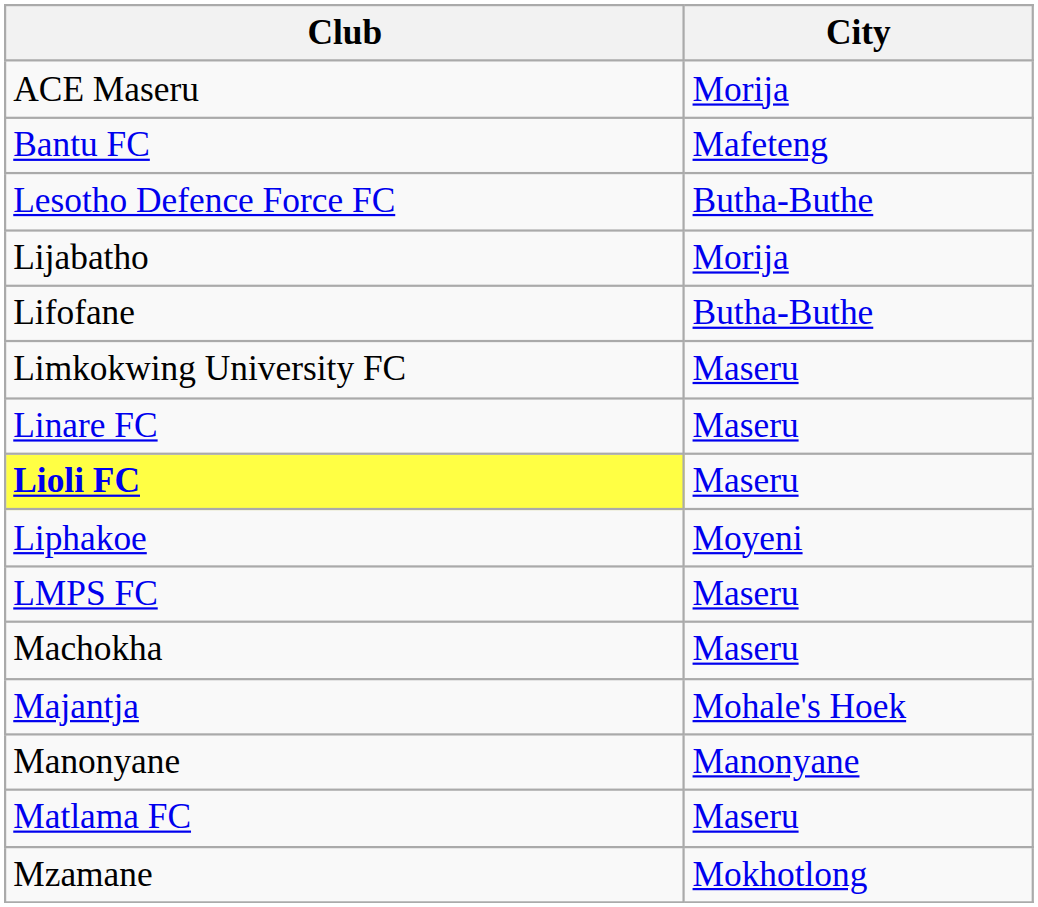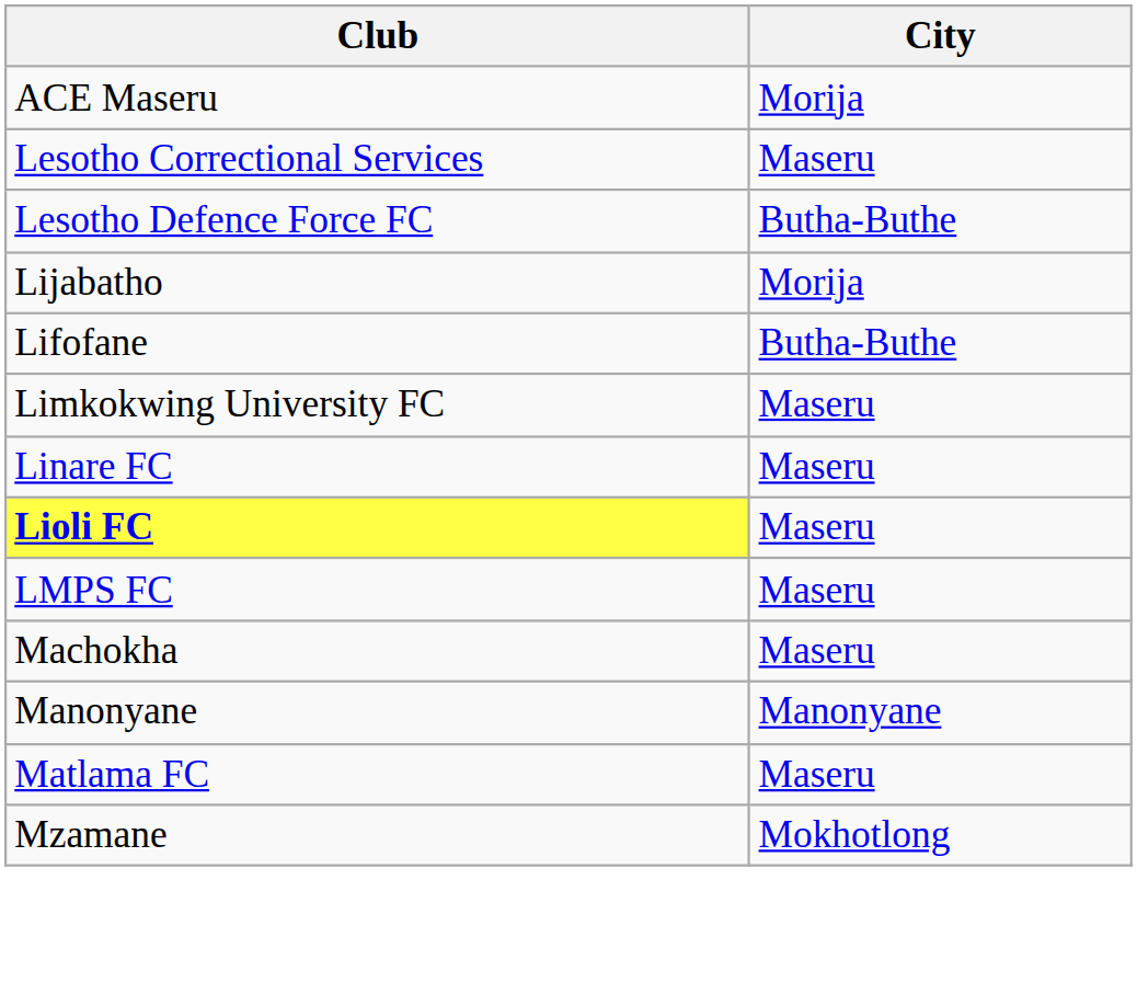 <table class="wikitable sortable">
 <tr>
 <th width="300px">Club</th>
 <th width="150px">City</th>
 </tr>
 <tr>
 <td>ACE Maseru</td>
 <td><a href='#'>Morija</a></td>
 </tr>
 <tr>
-<td><a href='#'>Bantu FC</a></td>
-<td><a href='#'>Mafeteng</a></td>
+<td><a href='#'>Lesotho Correctional Services</a></td>
+<td><a href='#'>Maseru</a></td>
 </tr>
 <tr>
 <td><a href='#'>Lesotho Defence Force FC</a></td>
 <td><a href='#'>Butha-Buthe</a></td>
 </tr>
 <tr>
 <td>Lijabatho</td>
 <td><a href='#'>Morija</a></td>
 </tr>
 <tr>
 <td>Lifofane</td>
 <td><a href='#'>Butha-Buthe</a></td>
 </tr>
 <tr>
 <td>Limkokwing University FC</td>
 <td><a href='#'>Maseru</a></td>
 </tr>
 <tr>
 <td><a href='#'>Linare FC</a></td>
 <td><a href='#'>Maseru</a></td>
 </tr>
 <tr>
 <td bgcolor=#ffff44><strong><a href='#'>Lioli FC</a></strong></td>
 <td><a href='#'>Maseru</a></td>
 </tr>
 <tr>
-<td><a href='#'>Liphakoe</a></td>
-<td><a href='#'>Moyeni</a></td>
-</tr>
-<tr>
 <td><a href='#'>LMPS FC</a></td>
 <td><a href='#'>Maseru</a></td>
 </tr>
 <tr>
 <td>Machokha</td>
 <td><a href='#'>Maseru</a></td>
-</tr>
-<tr>
-<td><a href='#'>Majantja</a></td>
-<td><a href='#'>Mohale's Hoek</a></td>
 </tr>
 <tr>
 <td>Manonyane</td>
 <td><a href='#'>Manonyane</a></td>
 </tr>
 <tr>
 <td><a href='#'>Matlama FC</a></td>
 <td><a href='#'>Maseru</a></td>
 </tr>
 <tr>
 <td>Mzamane</td>
 <td><a href='#'>Mokhotlong</a></td>
 </tr>
 </table>
